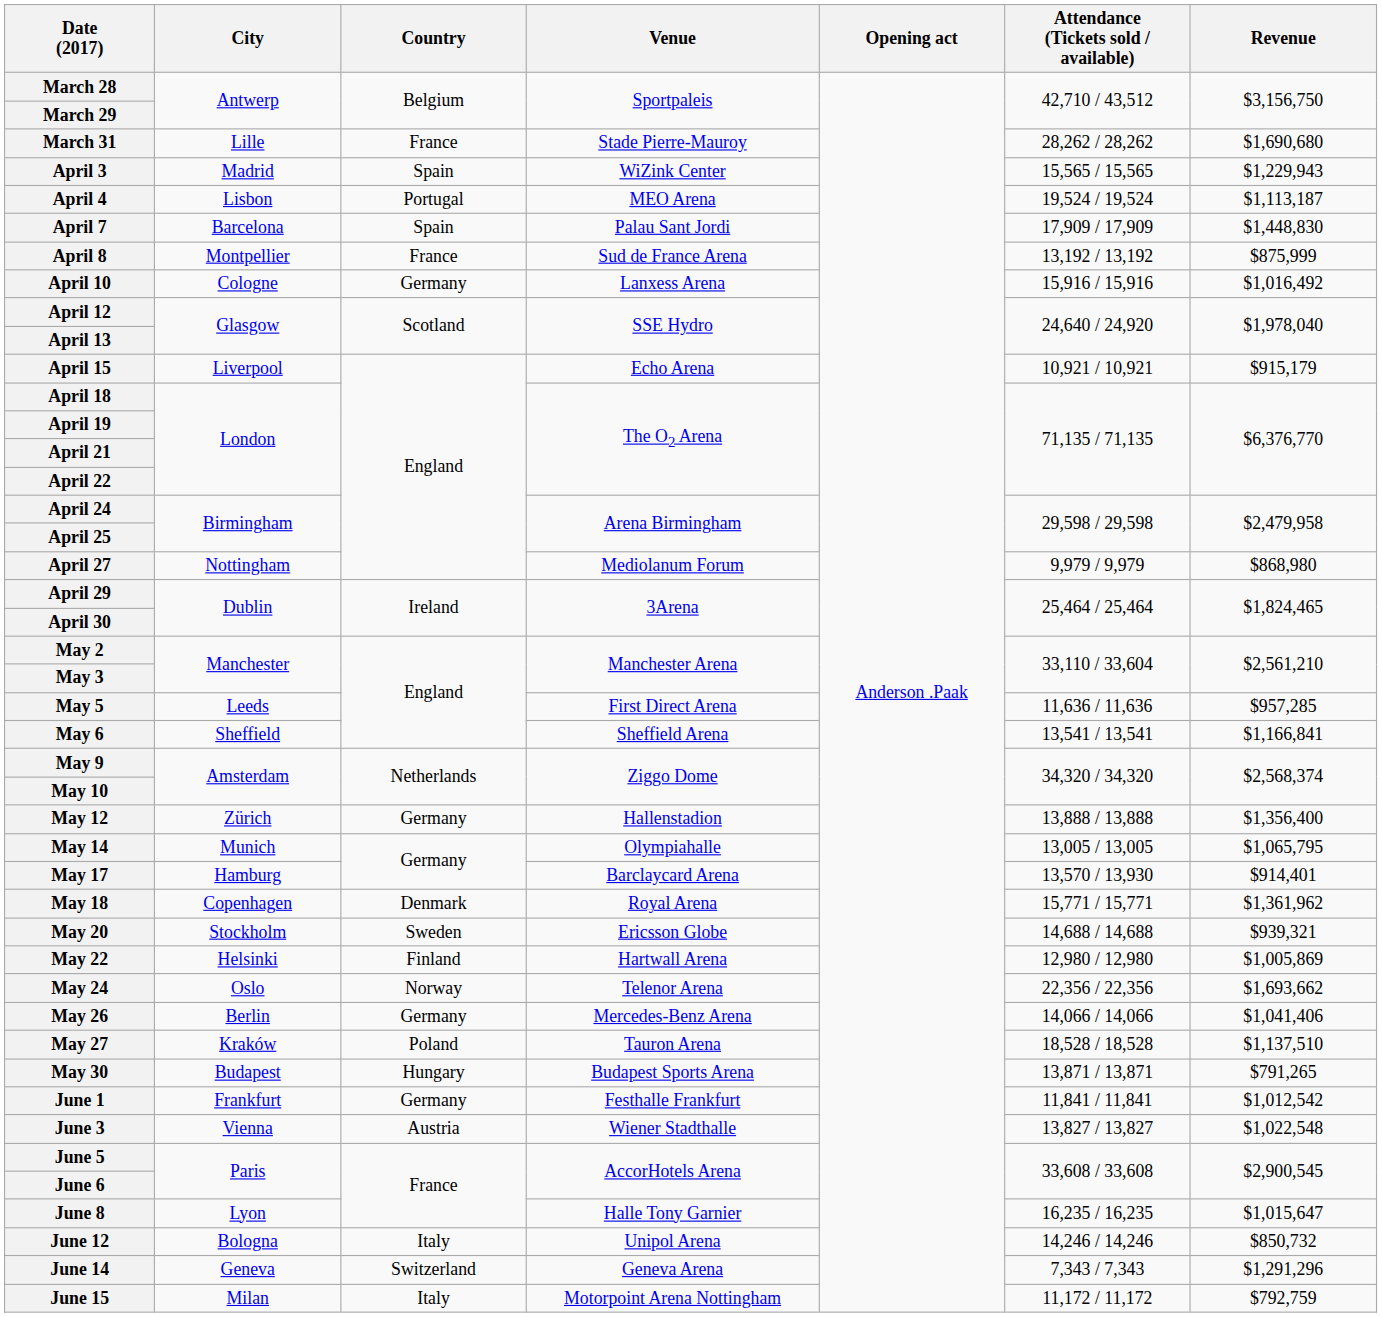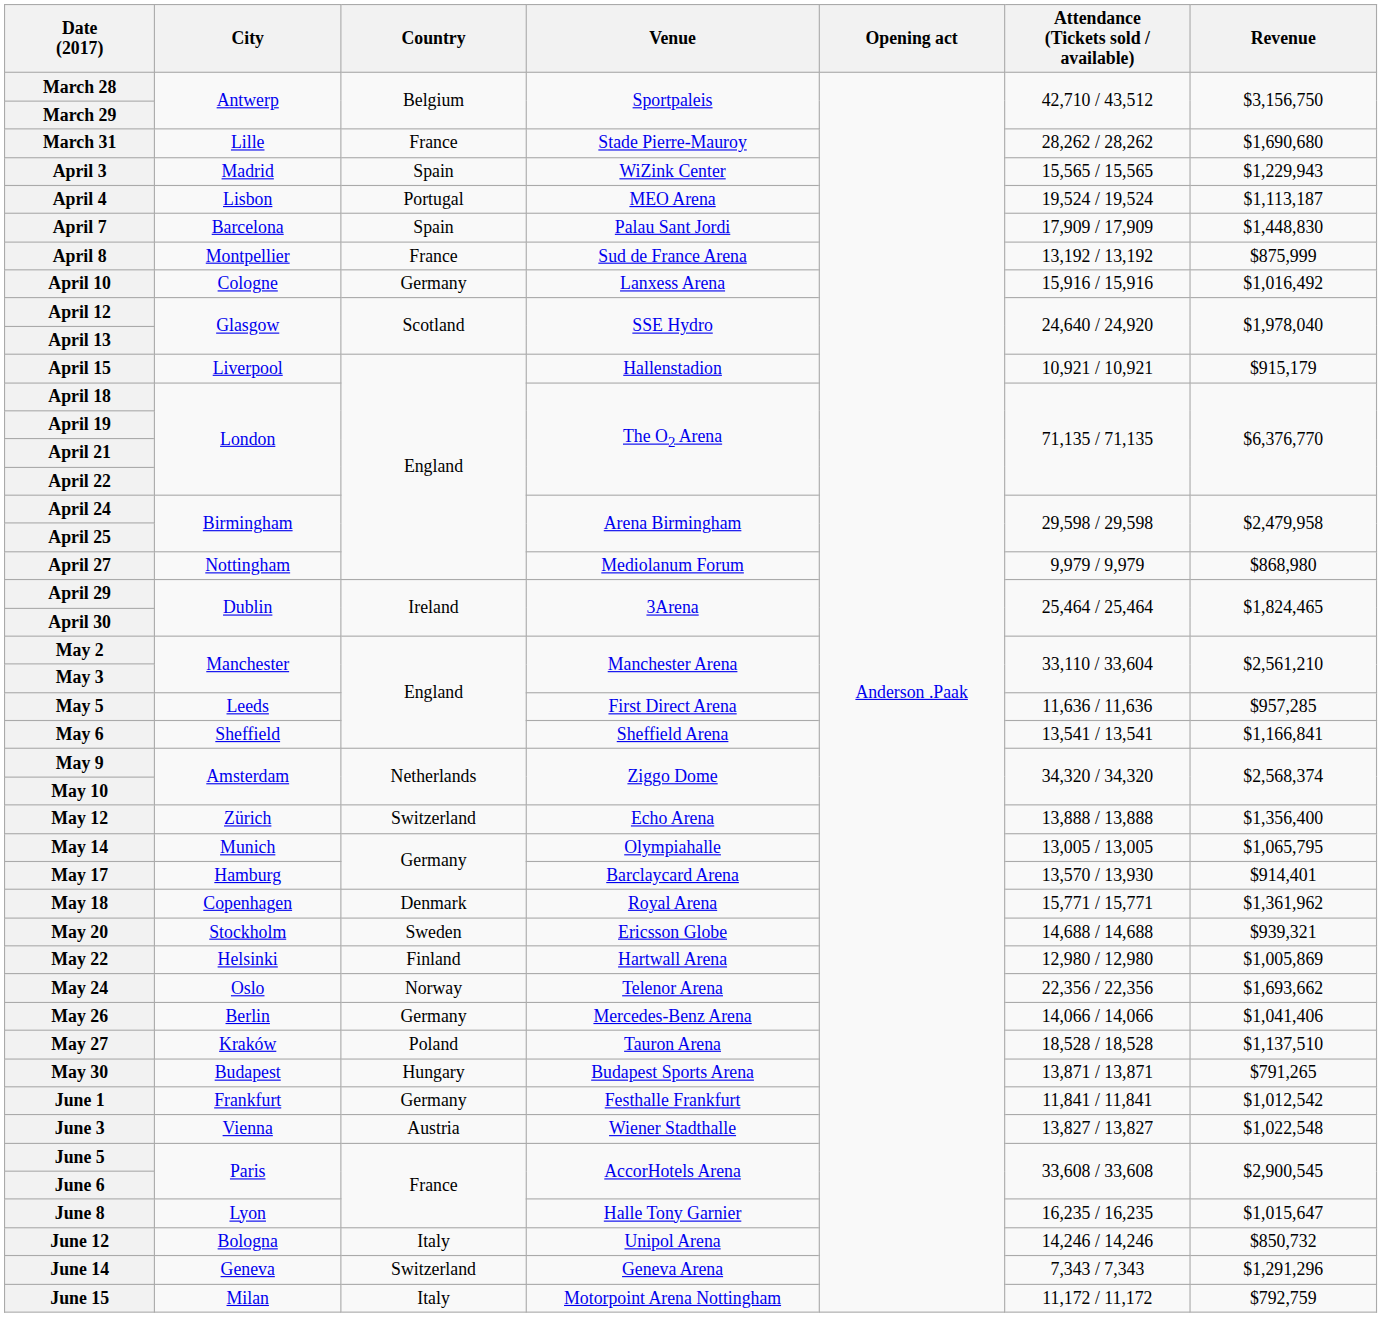 <table class="wikitable plainrowheaders" style="text-align:center;">
 <tr>
 <th scope="col" style="width:8em;">Date<br>(2017)</th>
 <th scope="col" style="width:10em;">City</th>
 <th scope="col" style="width:10em;">Country</th>
 <th scope="col" style="width:16em;">Venue</th>
 <th scope="col" style="width:10em;">Opening act</th>
 <th scope="col" style="width:10em;">Attendance<br>(Tickets sold / available)</th>
 <th scope="col" style="width:10em;">Revenue</th>
 </tr>
 <tr>
 <th scope="row">March 28</th>
 <td rowspan="2"><a href='#'>Antwerp</a></td>
 <td rowspan="2">Belgium</td>
 <td rowspan="2"><a href='#'>Sportpaleis</a></td>
 <td rowspan="44"><a href='#'>Anderson .Paak</a></td>
 <td rowspan="2">42,710 / 43,512</td>
 <td rowspan="2">$3,156,750</td>
 </tr>
 <tr>
 <th scope="row">March 29</th>
 </tr>
 <tr>
 <th scope="row">March 31</th>
 <td><a href='#'>Lille</a></td>
 <td>France</td>
 <td><a href='#'>Stade Pierre-Mauroy</a></td>
 <td>28,262 / 28,262</td>
 <td>$1,690,680</td>
 </tr>
 <tr>
 <th scope="row">April 3</th>
 <td><a href='#'>Madrid</a></td>
 <td>Spain</td>
 <td><a href='#'>WiZink Center</a></td>
 <td>15,565 / 15,565</td>
 <td>$1,229,943</td>
 </tr>
 <tr>
 <th scope="row">April 4</th>
 <td><a href='#'>Lisbon</a></td>
 <td>Portugal</td>
 <td><a href='#'>MEO Arena</a></td>
 <td>19,524 / 19,524</td>
 <td>$1,113,187</td>
 </tr>
 <tr>
 <th scope="row">April 7</th>
 <td><a href='#'>Barcelona</a></td>
 <td>Spain</td>
 <td><a href='#'>Palau Sant Jordi</a></td>
 <td>17,909 / 17,909</td>
 <td>$1,448,830</td>
 </tr>
 <tr>
 <th scope="row">April 8</th>
 <td><a href='#'>Montpellier</a></td>
 <td>France</td>
 <td><a href='#'>Sud de France Arena</a></td>
 <td>13,192 / 13,192</td>
 <td>$875,999</td>
 </tr>
 <tr>
 <th scope="row">April 10</th>
 <td><a href='#'>Cologne</a></td>
 <td>Germany</td>
 <td><a href='#'>Lanxess Arena</a></td>
 <td>15,916 / 15,916</td>
 <td>$1,016,492</td>
 </tr>
 <tr>
 <th scope="row">April 12</th>
 <td rowspan="2"><a href='#'>Glasgow</a></td>
 <td rowspan="2">Scotland</td>
 <td rowspan="2"><a href='#'>SSE Hydro</a></td>
 <td rowspan="2">24,640 / 24,920</td>
 <td rowspan="2">$1,978,040</td>
 </tr>
 <tr>
 <th scope="row">April 13</th>
 </tr>
 <tr>
 <th scope="row">April 15</th>
 <td><a href='#'>Liverpool</a></td>
 <td rowspan="8">England</td>
-<td><a href='#'>Echo Arena</a></td>
+<td><a href='#'>Hallenstadion</a></td>
 <td>10,921 / 10,921</td>
 <td>$915,179</td>
 </tr>
 <tr>
 <th scope="row">April 18</th>
 <td rowspan="4"><a href='#'>London</a></td>
 <td rowspan="4"><a href='#'>The O<sub>2</sub> Arena</a></td>
 <td rowspan="4">71,135 / 71,135</td>
 <td rowspan="4">$6,376,770</td>
 </tr>
 <tr>
 <th scope="row">April 19</th>
 </tr>
 <tr>
 <th scope="row">April 21</th>
 </tr>
 <tr>
 <th scope="row">April 22</th>
 </tr>
 <tr>
 <th scope="row">April 24</th>
 <td rowspan="2"><a href='#'>Birmingham</a></td>
 <td rowspan="2"><a href='#'>Arena Birmingham</a></td>
 <td rowspan="2">29,598 / 29,598</td>
 <td rowspan="2">$2,479,958</td>
 </tr>
 <tr>
 <th scope="row">April 25</th>
 </tr>
 <tr>
 <th scope="row">April 27</th>
 <td><a href='#'>Nottingham</a></td>
 <td><a href='#'>Mediolanum Forum</a></td>
 <td>9,979 / 9,979</td>
 <td>$868,980</td>
 </tr>
 <tr>
 <th scope="row">April 29</th>
 <td rowspan="2"><a href='#'>Dublin</a></td>
 <td rowspan="2">Ireland</td>
 <td rowspan="2"><a href='#'>3Arena</a></td>
 <td rowspan="2">25,464 / 25,464</td>
 <td rowspan="2">$1,824,465</td>
 </tr>
 <tr>
 <th scope="row">April 30</th>
 </tr>
 <tr>
 <th scope="row">May 2</th>
 <td rowspan="2"><a href='#'>Manchester</a></td>
 <td rowspan="4">England</td>
 <td rowspan="2"><a href='#'>Manchester Arena</a></td>
 <td rowspan="2">33,110 / 33,604</td>
 <td rowspan="2">$2,561,210</td>
 </tr>
 <tr>
 <th scope="row">May 3</th>
 </tr>
 <tr>
 <th scope="row">May 5</th>
 <td><a href='#'>Leeds</a></td>
 <td><a href='#'>First Direct Arena</a></td>
 <td>11,636 / 11,636</td>
 <td>$957,285</td>
 </tr>
 <tr>
 <th scope="row">May 6</th>
 <td><a href='#'>Sheffield</a></td>
 <td><a href='#'>Sheffield Arena</a></td>
 <td>13,541 / 13,541</td>
 <td>$1,166,841</td>
 </tr>
 <tr>
 <th scope="row">May 9</th>
 <td rowspan="2"><a href='#'>Amsterdam</a></td>
 <td rowspan="2">Netherlands</td>
 <td rowspan="2"><a href='#'>Ziggo Dome</a></td>
 <td rowspan="2">34,320 / 34,320</td>
 <td rowspan="2">$2,568,374</td>
 </tr>
 <tr>
 <th scope="row">May 10</th>
 </tr>
 <tr>
 <th scope="row">May 12</th>
 <td><a href='#'>Zürich</a></td>
-<td>Germany</td>
-<td><a href='#'>Hallenstadion</a></td>
+<td>Switzerland</td>
+<td><a href='#'>Echo Arena</a></td>
 <td>13,888 / 13,888</td>
 <td>$1,356,400</td>
 </tr>
 <tr>
 <th scope="row">May 14</th>
 <td><a href='#'>Munich</a></td>
 <td rowspan="2">Germany</td>
 <td><a href='#'>Olympiahalle</a></td>
 <td>13,005 / 13,005</td>
 <td>$1,065,795</td>
 </tr>
 <tr>
 <th scope="row">May 17</th>
 <td><a href='#'>Hamburg</a></td>
 <td><a href='#'>Barclaycard Arena</a></td>
 <td>13,570 / 13,930</td>
 <td>$914,401</td>
 </tr>
 <tr>
 <th scope="row">May 18</th>
 <td><a href='#'>Copenhagen</a></td>
 <td>Denmark</td>
 <td><a href='#'>Royal Arena</a></td>
 <td>15,771 / 15,771</td>
 <td>$1,361,962</td>
 </tr>
 <tr>
 <th scope="row">May 20</th>
 <td><a href='#'>Stockholm</a></td>
 <td>Sweden</td>
 <td><a href='#'>Ericsson Globe</a></td>
 <td>14,688 / 14,688</td>
 <td>$939,321</td>
 </tr>
 <tr>
 <th scope="row">May 22</th>
 <td><a href='#'>Helsinki</a></td>
 <td>Finland</td>
 <td><a href='#'>Hartwall Arena</a></td>
 <td>12,980 / 12,980</td>
 <td>$1,005,869</td>
 </tr>
 <tr>
 <th scope="row">May 24</th>
 <td><a href='#'>Oslo</a></td>
 <td>Norway</td>
 <td><a href='#'>Telenor Arena</a></td>
 <td>22,356 / 22,356</td>
 <td>$1,693,662</td>
 </tr>
 <tr>
 <th scope="row">May 26</th>
 <td><a href='#'>Berlin</a></td>
 <td>Germany</td>
 <td><a href='#'>Mercedes-Benz Arena</a></td>
 <td>14,066 / 14,066</td>
 <td>$1,041,406</td>
 </tr>
 <tr>
 <th scope="row">May 27</th>
 <td><a href='#'>Kraków</a></td>
 <td>Poland</td>
 <td><a href='#'>Tauron Arena</a></td>
 <td>18,528 / 18,528</td>
 <td>$1,137,510</td>
 </tr>
 <tr>
 <th scope="row">May 30</th>
 <td><a href='#'>Budapest</a></td>
 <td>Hungary</td>
 <td><a href='#'>Budapest Sports Arena</a></td>
 <td>13,871 / 13,871</td>
 <td>$791,265</td>
 </tr>
 <tr>
 <th scope="row">June 1</th>
 <td><a href='#'>Frankfurt</a></td>
 <td>Germany</td>
 <td><a href='#'>Festhalle Frankfurt</a></td>
 <td>11,841 / 11,841</td>
 <td>$1,012,542</td>
 </tr>
 <tr>
 <th scope="row">June 3</th>
 <td><a href='#'>Vienna</a></td>
 <td>Austria</td>
 <td><a href='#'>Wiener Stadthalle</a></td>
 <td>13,827 / 13,827</td>
 <td>$1,022,548</td>
 </tr>
 <tr>
 <th scope="row">June 5</th>
 <td rowspan="2"><a href='#'>Paris</a></td>
 <td rowspan="3">France</td>
 <td rowspan="2"><a href='#'>AccorHotels Arena</a></td>
 <td rowspan="2">33,608 / 33,608</td>
 <td rowspan="2">$2,900,545</td>
 </tr>
 <tr>
 <th scope="row">June 6</th>
 </tr>
 <tr>
 <th scope="row">June 8</th>
 <td><a href='#'>Lyon</a></td>
 <td><a href='#'>Halle Tony Garnier</a></td>
 <td>16,235 / 16,235</td>
 <td>$1,015,647</td>
 </tr>
 <tr>
 <th scope="row">June 12</th>
 <td><a href='#'>Bologna</a></td>
 <td>Italy</td>
 <td><a href='#'>Unipol Arena</a></td>
 <td>14,246 / 14,246</td>
 <td>$850,732</td>
 </tr>
 <tr>
 <th scope="row">June 14</th>
 <td><a href='#'>Geneva</a></td>
 <td>Switzerland</td>
 <td><a href='#'>Geneva Arena</a></td>
 <td>7,343 / 7,343</td>
 <td>$1,291,296</td>
 </tr>
 <tr>
 <th scope="row">June 15</th>
 <td><a href='#'>Milan</a></td>
 <td>Italy</td>
 <td><a href='#'>Motorpoint Arena Nottingham</a></td>
 <td>11,172 / 11,172</td>
 <td>$792,759</td>
 </tr>
 </table>
